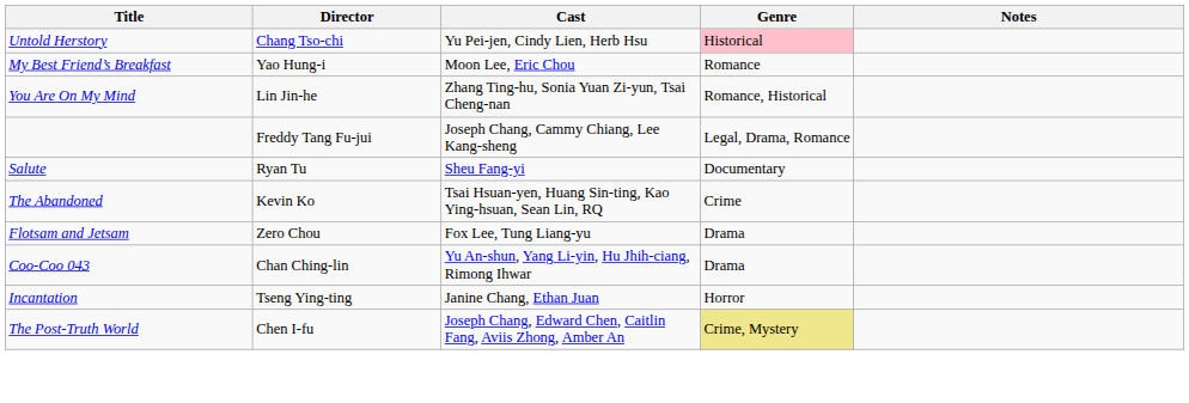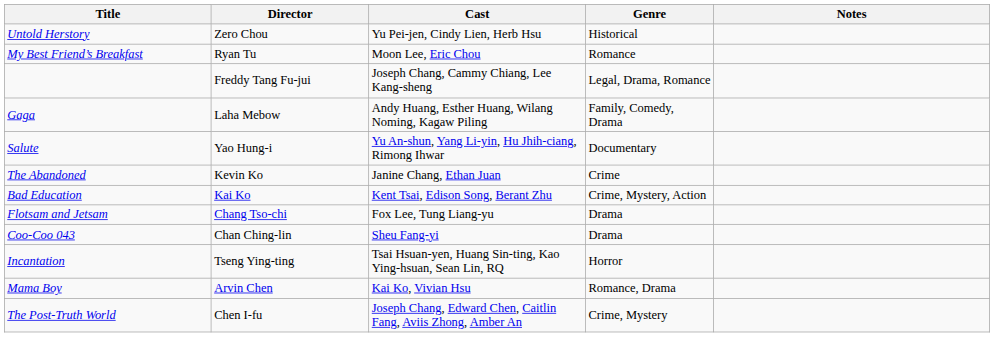 <table class="wikitable sortable" width="100%">
 <tr>
 <th width="21%">Title</th>
 <th width="16%">Director</th>
 <th class="unsortable" width="22%">Cast</th>
 <th width="13%">Genre</th>
 <th class="unsortable" width="28%">Notes</th>
 </tr>
 <tr>
 <td><em><a href='#'>Untold Herstory</a></em></td>
-<td><a href='#'>Chang Tso-chi</a></td>
+<td>Zero Chou</td>
 <td>Yu Pei-jen, Cindy Lien, Herb Hsu</td>
-<td style="background: pink;">Historical</td>
+<td>Historical</td>
 <td></td>
 </tr>
 <tr>
 <td><a href='#'><em>My Best Friend’s Breakfast</em></a></td>
-<td>Yao Hung-i</td>
+<td>Ryan Tu</td>
 <td>Moon Lee, <a href='#'>Eric Chou</a></td>
 <td>Romance</td>
-<td></td>
-</tr>
-<tr>
-<td><a href='#'><em>You Are On My Mind</em></a></td>
-<td>Lin Jin-he</td>
-<td>Zhang Ting-hu, Sonia Yuan Zi-yun, Tsai Cheng-nan</td>
-<td>Romance, Historical</td>
 <td></td>
 </tr>
 <tr>
 <td></td>
 <td>Freddy Tang Fu-jui</td>
 <td>Joseph Chang, Cammy Chiang, Lee Kang-sheng</td>
 <td>Legal, Drama, Romance</td>
 <td></td>
 </tr>
 <tr>
+<td><a href='#'><em>Gaga</em></a></td>
+<td>Laha Mebow</td>
+<td>Andy Huang, Esther Huang, Wilang Noming, Kagaw Piling</td>
+<td>Family, Comedy, Drama</td>
+<td></td>
+</tr>
+<tr>
 <td><a href='#'><em>Salute</em></a></td>
-<td>Ryan Tu</td>
-<td><a href='#'>Sheu Fang-yi</a></td>
+<td>Yao Hung-i</td>
+<td><a href='#'>Yu An-shun</a>, <a href='#'>Yang Li-yin</a>, <a href='#'>Hu Jhih-ciang</a>, Rimong Ihwar</td>
 <td>Documentary</td>
 <td></td>
 </tr>
 <tr>
 <td><a href='#'><em>The Abandoned</em></a></td>
 <td>Kevin Ko</td>
-<td>Tsai Hsuan-yen, Huang Sin-ting, Kao Ying-hsuan, Sean Lin, RQ</td>
+<td>Janine Chang, <a href='#'>Ethan Juan</a></td>
 <td>Crime</td>
 <td></td>
 </tr>
 <tr>
+<td><a href='#'><em>Bad Education</em></a></td>
+<td><a href='#'>Kai Ko</a></td>
+<td><a href='#'>Kent Tsai</a>, <a href='#'>Edison Song</a>, <a href='#'>Berant Zhu</a></td>
+<td>Crime, Mystery, Action</td>
+<td></td>
+</tr>
+<tr>
 <td><a href='#'><em>Flotsam and Jetsam</em></a></td>
-<td>Zero Chou</td>
+<td><a href='#'>Chang Tso-chi</a></td>
 <td>Fox Lee, Tung Liang-yu</td>
 <td>Drama</td>
 <td></td>
 </tr>
 <tr>
 <td><em><a href='#'>Coo-Coo 043</a></em></td>
 <td>Chan Ching-lin</td>
-<td><a href='#'>Yu An-shun</a>, <a href='#'>Yang Li-yin</a>, <a href='#'>Hu Jhih-ciang</a>, Rimong Ihwar</td>
+<td><a href='#'>Sheu Fang-yi</a></td>
 <td>Drama</td>
 <td></td>
 </tr>
 <tr>
 <td><a href='#'><em>Incantation</em></a></td>
 <td>Tseng Ying-ting</td>
-<td>Janine Chang, <a href='#'>Ethan Juan</a></td>
+<td>Tsai Hsuan-yen, Huang Sin-ting, Kao Ying-hsuan, Sean Lin, RQ</td>
 <td>Horror</td>
+<td></td>
+</tr>
+<tr>
+<td><em><a href='#'>Mama Boy</a></em></td>
+<td><a href='#'>Arvin Chen</a></td>
+<td><a href='#'>Kai Ko</a>, <a href='#'>Vivian Hsu</a></td>
+<td>Romance, Drama</td>
 <td></td>
 </tr>
 <tr>
 <td><em><a href='#'>The Post-Truth World</a></em></td>
 <td>Chen I-fu</td>
 <td><a href='#'>Joseph Chang</a>, <a href='#'>Edward Chen</a>, <a href='#'>Caitlin Fang</a>, <a href='#'>Aviis Zhong</a>, <a href='#'>Amber An</a></td>
-<td style="background: khaki;">Crime, Mystery</td>
+<td>Crime, Mystery</td>
 <td></td>
 </tr>
 </table>
